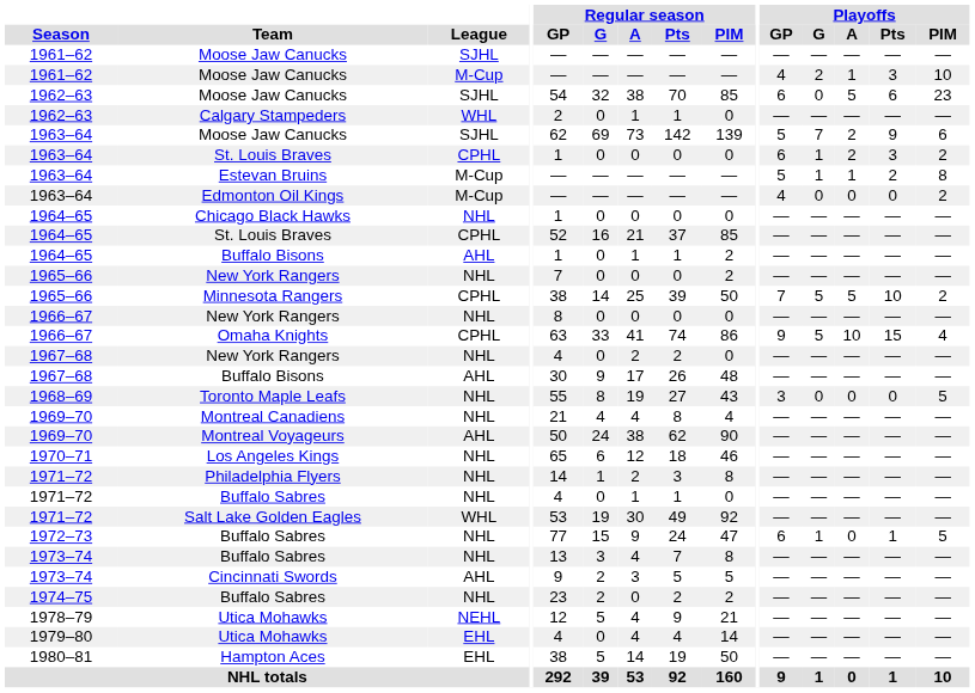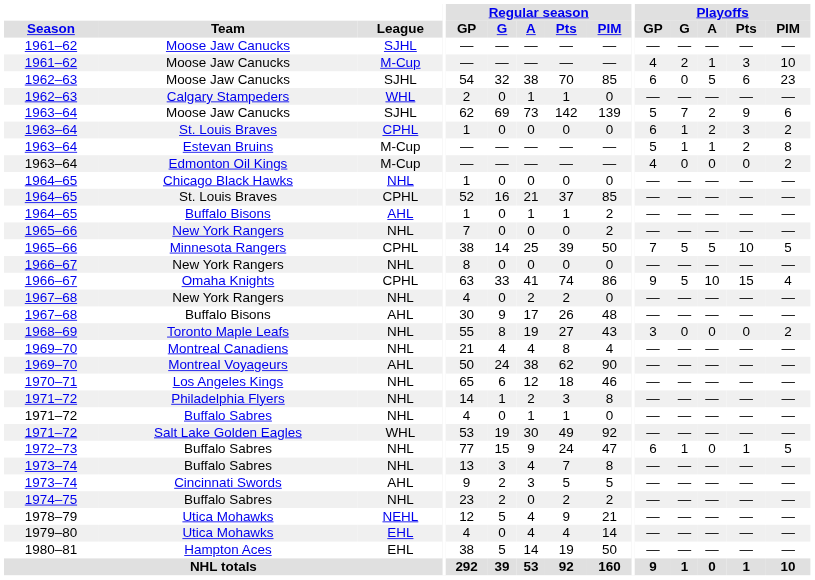 <table border="0" cellpadding="1" cellspacing="0" style="text-align:center; width:60em">
 <tr bgcolor="#e0e0e0">
 <th colspan="3" bgcolor="#ffffff"></th>
 <th rowspan="100" bgcolor="#ffffff"></th>
 <th colspan="5"><a href='#'>Regular season</a></th>
 <th rowspan="100" bgcolor="#ffffff"></th>
 <th colspan="5"><a href='#'>Playoffs</a></th>
 </tr>
 <tr bgcolor="#e0e0e0">
 <th><a href='#'>Season</a></th>
 <th>Team</th>
 <th>League</th>
 <th>GP</th>
 <th><a href='#'>G</a></th>
 <th><a href='#'>A</a></th>
 <th><a href='#'>Pts</a></th>
 <th><a href='#'>PIM</a></th>
 <th>GP</th>
 <th>G</th>
 <th>A</th>
 <th>Pts</th>
 <th>PIM</th>
 </tr>
 <tr>
 <td><a href='#'>1961–62</a></td>
 <td><a href='#'>Moose Jaw Canucks</a></td>
 <td><a href='#'>SJHL</a></td>
 <td>—</td>
 <td>—</td>
 <td>—</td>
 <td>—</td>
 <td>—</td>
 <td>—</td>
 <td>—</td>
 <td>—</td>
 <td>—</td>
 <td>—</td>
 </tr>
 <tr bgcolor="#f0f0f0">
 <td><a href='#'>1961–62</a></td>
 <td>Moose Jaw Canucks</td>
 <td><a href='#'>M-Cup</a></td>
 <td>—</td>
 <td>—</td>
 <td>—</td>
 <td>—</td>
 <td>—</td>
 <td>4</td>
 <td>2</td>
 <td>1</td>
 <td>3</td>
 <td>10</td>
 </tr>
 <tr>
 <td><a href='#'>1962–63</a></td>
 <td>Moose Jaw Canucks</td>
 <td>SJHL</td>
 <td>54</td>
 <td>32</td>
 <td>38</td>
 <td>70</td>
 <td>85</td>
 <td>6</td>
 <td>0</td>
 <td>5</td>
 <td>6</td>
 <td>23</td>
 </tr>
 <tr bgcolor="#f0f0f0">
 <td><a href='#'>1962–63</a></td>
 <td><a href='#'>Calgary Stampeders</a></td>
 <td><a href='#'>WHL</a></td>
 <td>2</td>
 <td>0</td>
 <td>1</td>
 <td>1</td>
 <td>0</td>
 <td>—</td>
 <td>—</td>
 <td>—</td>
 <td>—</td>
 <td>—</td>
 </tr>
 <tr>
 <td><a href='#'>1963–64</a></td>
 <td>Moose Jaw Canucks</td>
 <td>SJHL</td>
 <td>62</td>
 <td>69</td>
 <td>73</td>
 <td>142</td>
 <td>139</td>
 <td>5</td>
 <td>7</td>
 <td>2</td>
 <td>9</td>
 <td>6</td>
 </tr>
 <tr bgcolor="#f0f0f0">
 <td><a href='#'>1963–64</a></td>
 <td><a href='#'>St. Louis Braves</a></td>
 <td><a href='#'>CPHL</a></td>
 <td>1</td>
 <td>0</td>
 <td>0</td>
 <td>0</td>
 <td>0</td>
 <td>6</td>
 <td>1</td>
 <td>2</td>
 <td>3</td>
 <td>2</td>
 </tr>
 <tr>
 <td><a href='#'>1963–64</a></td>
 <td><a href='#'>Estevan Bruins</a></td>
 <td>M-Cup</td>
 <td>—</td>
 <td>—</td>
 <td>—</td>
 <td>—</td>
 <td>—</td>
 <td>5</td>
 <td>1</td>
 <td>1</td>
 <td>2</td>
 <td>8</td>
 </tr>
 <tr bgcolor="#f0f0f0">
 <td>1963–64</td>
 <td><a href='#'>Edmonton Oil Kings</a></td>
 <td>M-Cup</td>
 <td>—</td>
 <td>—</td>
 <td>—</td>
 <td>—</td>
 <td>—</td>
 <td>4</td>
 <td>0</td>
 <td>0</td>
 <td>0</td>
 <td>2</td>
 </tr>
 <tr>
 <td><a href='#'>1964–65</a></td>
 <td><a href='#'>Chicago Black Hawks</a></td>
 <td><a href='#'>NHL</a></td>
 <td>1</td>
 <td>0</td>
 <td>0</td>
 <td>0</td>
 <td>0</td>
 <td>—</td>
 <td>—</td>
 <td>—</td>
 <td>—</td>
 <td>—</td>
 </tr>
 <tr bgcolor="#f0f0f0">
 <td><a href='#'>1964–65</a></td>
 <td>St. Louis Braves</td>
 <td>CPHL</td>
 <td>52</td>
 <td>16</td>
 <td>21</td>
 <td>37</td>
 <td>85</td>
 <td>—</td>
 <td>—</td>
 <td>—</td>
 <td>—</td>
 <td>—</td>
 </tr>
 <tr>
 <td><a href='#'>1964–65</a></td>
 <td><a href='#'>Buffalo Bisons</a></td>
 <td><a href='#'>AHL</a></td>
 <td>1</td>
 <td>0</td>
 <td>1</td>
 <td>1</td>
 <td>2</td>
 <td>—</td>
 <td>—</td>
 <td>—</td>
 <td>—</td>
 <td>—</td>
 </tr>
 <tr bgcolor="#f0f0f0">
 <td><a href='#'>1965–66</a></td>
 <td><a href='#'>New York Rangers</a></td>
 <td>NHL</td>
 <td>7</td>
 <td>0</td>
 <td>0</td>
 <td>0</td>
 <td>2</td>
 <td>—</td>
 <td>—</td>
 <td>—</td>
 <td>—</td>
 <td>—</td>
 </tr>
 <tr>
 <td><a href='#'>1965–66</a></td>
 <td><a href='#'>Minnesota Rangers</a></td>
 <td>CPHL</td>
 <td>38</td>
 <td>14</td>
 <td>25</td>
 <td>39</td>
 <td>50</td>
 <td>7</td>
 <td>5</td>
 <td>5</td>
 <td>10</td>
-<td>2</td>
+<td>5</td>
 </tr>
 <tr bgcolor="#f0f0f0">
 <td><a href='#'>1966–67</a></td>
 <td>New York Rangers</td>
 <td>NHL</td>
 <td>8</td>
 <td>0</td>
 <td>0</td>
 <td>0</td>
 <td>0</td>
 <td>—</td>
 <td>—</td>
 <td>—</td>
 <td>—</td>
 <td>—</td>
 </tr>
 <tr>
 <td><a href='#'>1966–67</a></td>
 <td><a href='#'>Omaha Knights</a></td>
 <td>CPHL</td>
 <td>63</td>
 <td>33</td>
 <td>41</td>
 <td>74</td>
 <td>86</td>
 <td>9</td>
 <td>5</td>
 <td>10</td>
 <td>15</td>
 <td>4</td>
 </tr>
 <tr bgcolor="#f0f0f0">
 <td><a href='#'>1967–68</a></td>
 <td>New York Rangers</td>
 <td>NHL</td>
 <td>4</td>
 <td>0</td>
 <td>2</td>
 <td>2</td>
 <td>0</td>
 <td>—</td>
 <td>—</td>
 <td>—</td>
 <td>—</td>
 <td>—</td>
 </tr>
 <tr>
 <td><a href='#'>1967–68</a></td>
 <td>Buffalo Bisons</td>
 <td>AHL</td>
 <td>30</td>
 <td>9</td>
 <td>17</td>
 <td>26</td>
 <td>48</td>
 <td>—</td>
 <td>—</td>
 <td>—</td>
 <td>—</td>
 <td>—</td>
 </tr>
 <tr bgcolor="#f0f0f0">
 <td><a href='#'>1968–69</a></td>
 <td><a href='#'>Toronto Maple Leafs</a></td>
 <td>NHL</td>
 <td>55</td>
 <td>8</td>
 <td>19</td>
 <td>27</td>
 <td>43</td>
 <td>3</td>
 <td>0</td>
 <td>0</td>
 <td>0</td>
-<td>5</td>
+<td>2</td>
 </tr>
 <tr>
 <td><a href='#'>1969–70</a></td>
 <td><a href='#'>Montreal Canadiens</a></td>
 <td>NHL</td>
 <td>21</td>
 <td>4</td>
 <td>4</td>
 <td>8</td>
 <td>4</td>
 <td>—</td>
 <td>—</td>
 <td>—</td>
 <td>—</td>
 <td>—</td>
 </tr>
 <tr bgcolor="#f0f0f0">
 <td><a href='#'>1969–70</a></td>
 <td><a href='#'>Montreal Voyageurs</a></td>
 <td>AHL</td>
 <td>50</td>
 <td>24</td>
 <td>38</td>
 <td>62</td>
 <td>90</td>
 <td>—</td>
 <td>—</td>
 <td>—</td>
 <td>—</td>
 <td>—</td>
 </tr>
 <tr>
 <td><a href='#'>1970–71</a></td>
 <td><a href='#'>Los Angeles Kings</a></td>
 <td>NHL</td>
 <td>65</td>
 <td>6</td>
 <td>12</td>
 <td>18</td>
 <td>46</td>
 <td>—</td>
 <td>—</td>
 <td>—</td>
 <td>—</td>
 <td>—</td>
 </tr>
 <tr bgcolor="#f0f0f0">
 <td><a href='#'>1971–72</a></td>
 <td><a href='#'>Philadelphia Flyers</a></td>
 <td>NHL</td>
 <td>14</td>
 <td>1</td>
 <td>2</td>
 <td>3</td>
 <td>8</td>
 <td>—</td>
 <td>—</td>
 <td>—</td>
 <td>—</td>
 <td>—</td>
 </tr>
 <tr>
 <td>1971–72</td>
 <td><a href='#'>Buffalo Sabres</a></td>
 <td>NHL</td>
 <td>4</td>
 <td>0</td>
 <td>1</td>
 <td>1</td>
 <td>0</td>
 <td>—</td>
 <td>—</td>
 <td>—</td>
 <td>—</td>
 <td>—</td>
 </tr>
 <tr bgcolor="#f0f0f0">
 <td><a href='#'>1971–72</a></td>
 <td><a href='#'>Salt Lake Golden Eagles</a></td>
 <td>WHL</td>
 <td>53</td>
 <td>19</td>
 <td>30</td>
 <td>49</td>
 <td>92</td>
 <td>—</td>
 <td>—</td>
 <td>—</td>
 <td>—</td>
 <td>—</td>
 </tr>
 <tr>
 <td><a href='#'>1972–73</a></td>
 <td>Buffalo Sabres</td>
 <td>NHL</td>
 <td>77</td>
 <td>15</td>
 <td>9</td>
 <td>24</td>
 <td>47</td>
 <td>6</td>
 <td>1</td>
 <td>0</td>
 <td>1</td>
 <td>5</td>
 </tr>
 <tr bgcolor="#f0f0f0">
 <td><a href='#'>1973–74</a></td>
 <td>Buffalo Sabres</td>
 <td>NHL</td>
 <td>13</td>
 <td>3</td>
 <td>4</td>
 <td>7</td>
 <td>8</td>
 <td>—</td>
 <td>—</td>
 <td>—</td>
 <td>—</td>
 <td>—</td>
 </tr>
 <tr>
 <td><a href='#'>1973–74</a></td>
 <td><a href='#'>Cincinnati Swords</a></td>
 <td>AHL</td>
 <td>9</td>
 <td>2</td>
 <td>3</td>
 <td>5</td>
 <td>5</td>
 <td>—</td>
 <td>—</td>
 <td>—</td>
 <td>—</td>
 <td>—</td>
 </tr>
 <tr bgcolor="#f0f0f0">
 <td><a href='#'>1974–75</a></td>
 <td>Buffalo Sabres</td>
 <td>NHL</td>
 <td>23</td>
 <td>2</td>
 <td>0</td>
 <td>2</td>
 <td>2</td>
 <td>—</td>
 <td>—</td>
 <td>—</td>
 <td>—</td>
 <td>—</td>
 </tr>
 <tr>
 <td>1978–79</td>
 <td><a href='#'>Utica Mohawks</a></td>
 <td><a href='#'>NEHL</a></td>
 <td>12</td>
 <td>5</td>
 <td>4</td>
 <td>9</td>
 <td>21</td>
 <td>—</td>
 <td>—</td>
 <td>—</td>
 <td>—</td>
 <td>—</td>
 </tr>
 <tr bgcolor="#f0f0f0">
 <td>1979–80</td>
 <td><a href='#'>Utica Mohawks</a></td>
 <td><a href='#'>EHL</a></td>
 <td>4</td>
 <td>0</td>
 <td>4</td>
 <td>4</td>
 <td>14</td>
 <td>—</td>
 <td>—</td>
 <td>—</td>
 <td>—</td>
 <td>—</td>
 </tr>
 <tr>
 <td>1980–81</td>
 <td><a href='#'>Hampton Aces</a></td>
 <td>EHL</td>
 <td>38</td>
 <td>5</td>
 <td>14</td>
 <td>19</td>
 <td>50</td>
 <td>—</td>
 <td>—</td>
 <td>—</td>
 <td>—</td>
 <td>—</td>
 </tr>
 <tr bgcolor="#e0e0e0">
 <th colspan="3">NHL totals</th>
 <th>292</th>
 <th>39</th>
 <th>53</th>
 <th>92</th>
 <th>160</th>
 <th>9</th>
 <th>1</th>
 <th>0</th>
 <th>1</th>
 <th>10</th>
 </tr>
 </table>
